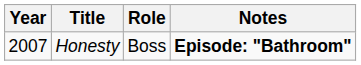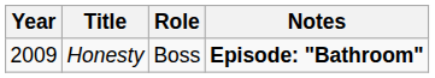 <table class="wikitable">
 <tr>
 <th>Year</th>
 <th>Title</th>
 <th>Role</th>
 <th class="unsortable">Notes</th>
 </tr>
 <tr>
-<td>2007</td>
+<td>2009</td>
 <td><em>Honesty</em></td>
 <td>Boss</td>
 <td><strong>Episode: "Bathroom"</strong></td>
 </tr>
 </table>
